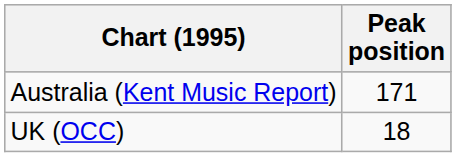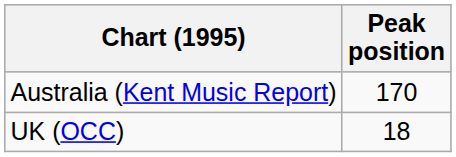 <table class="wikitable sortable">
 <tr>
 <th>Chart (1995)</th>
 <th>Peak<br>position</th>
 </tr>
 <tr>
 <td>Australia (<a href='#'>Kent Music Report</a>)</td>
-<td align="center">171</td>
+<td align="center">170</td>
 </tr>
 <tr>
 <td>UK (<a href='#'>OCC</a>)</td>
 <td align="center">18</td>
 </tr>
 </table>
